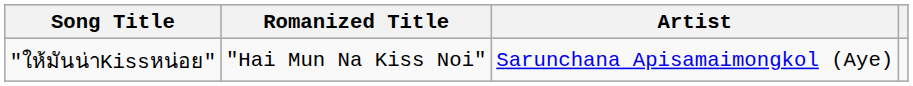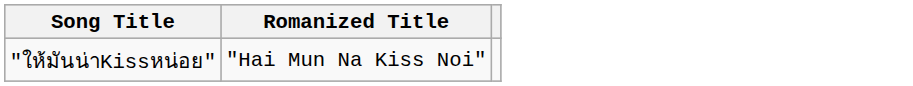 <table class="wikitable">
 <tr>
 <th>Song Title</th>
 <th>Romanized Title</th>
-<th>Artist</th>
 <th></th>
 </tr>
 <tr>
 <td>"ให้มันน่าKissหน่อย"</td>
 <td>"Hai Mun Na Kiss Noi"</td>
-<td><a href='#'>Sarunchana Apisamaimongkol</a> (Aye)</td>
 <td style="text-align: center;"></td>
 </tr>
 </table>
